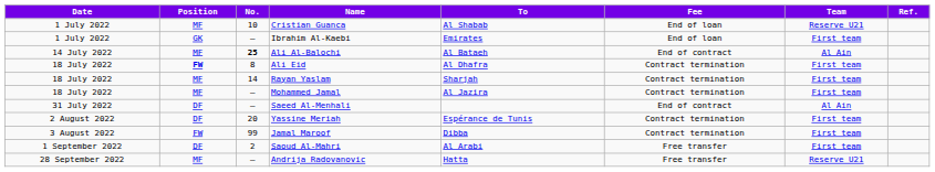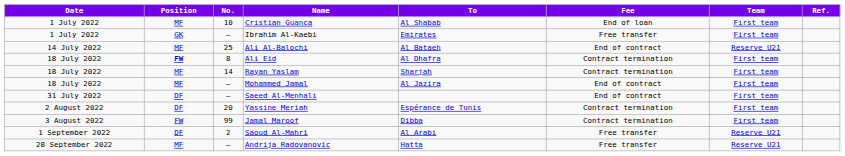 <table class="wikitable" style="width:80%; text-align:center; font-size:87%;">
 <tr>
 <th style="background:#7300E6; color:#FFFFFF;">Date</th>
 <th style="background:#7300E6; color:#FFFFFF;">Position</th>
 <th style="background:#7300E6; color:#FFFFFF;">No.</th>
 <th style="background:#7300E6; color:#FFFFFF;">Name</th>
 <th style="background:#7300E6; color:#FFFFFF;">To</th>
 <th style="background:#7300E6; color:#FFFFFF;">Fee</th>
 <th style="background:#7300E6; color:#FFFFFF;">Team</th>
 <th style="background:#7300E6; color:#FFFFFF;">Ref.</th>
 </tr>
 <tr>
 <td>1 July 2022</td>
 <td><a href='#'>MF</a></td>
 <td>10</td>
 <td style="text-align:left;"> <a href='#'>Cristian Guanca</a></td>
 <td style="text-align:left;"> <a href='#'>Al Shabab</a></td>
 <td>End of loan</td>
-<td><a href='#'>Reserve U21</a></td>
+<td><a href='#'>First team</a></td>
 <td></td>
 </tr>
 <tr>
 <td>1 July 2022</td>
 <td><a href='#'>GK</a></td>
 <td>—</td>
 <td style="text-align:left;"> Ibrahim Al-Kaebi</td>
 <td style="text-align:left;"> <a href='#'>Emirates</a></td>
-<td>End of loan</td>
+<td>Free transfer</td>
 <td><a href='#'>First team</a></td>
 <td></td>
 </tr>
 <tr>
 <td>14 July 2022</td>
 <td><a href='#'>MF</a></td>
-<td><strong>25</strong></td>
+<td>25</td>
 <td style="text-align:left;"> <a href='#'>Ali Al-Balochi</a></td>
 <td style="text-align:left;"> <a href='#'>Al Bataeh</a></td>
 <td>End of contract</td>
-<td><a href='#'>Al Ain</a></td>
+<td><a href='#'>Reserve U21</a></td>
 <td></td>
 </tr>
 <tr>
 <td>18 July 2022</td>
 <td><strong><a href='#'>FW</a></strong></td>
 <td>8</td>
 <td style="text-align:left;"> <a href='#'>Ali Eid</a></td>
 <td style="text-align:left;"> <a href='#'>Al Dhafra</a></td>
 <td>Contract termination</td>
 <td><a href='#'>First team</a></td>
 <td></td>
 </tr>
 <tr>
 <td>18 July 2022</td>
 <td><a href='#'>MF</a></td>
 <td>14</td>
 <td style="text-align:left;"> <a href='#'>Rayan Yaslam</a></td>
 <td style="text-align:left;"> <a href='#'>Sharjah</a></td>
 <td>Contract termination</td>
 <td><a href='#'>First team</a></td>
 <td></td>
 </tr>
 <tr>
 <td>18 July 2022</td>
 <td><a href='#'>MF</a></td>
 <td>—</td>
 <td style="text-align:left;"> <a href='#'>Mohammed Jamal</a></td>
 <td style="text-align:left;"> <a href='#'>Al Jazira</a></td>
-<td>Contract termination</td>
+<td>End of contract</td>
 <td><a href='#'>First team</a></td>
 <td></td>
 </tr>
 <tr>
 <td>31 July 2022</td>
 <td><a href='#'>DF</a></td>
 <td>—</td>
 <td style="text-align:left;"> <a href='#'>Saeed Al-Menhali</a></td>
 <td style="text-align:left;"></td>
 <td>End of contract</td>
-<td><a href='#'>Al Ain</a></td>
+<td><a href='#'>First team</a></td>
 <td></td>
 </tr>
 <tr>
 <td>2 August 2022</td>
 <td><a href='#'>DF</a></td>
 <td>20</td>
 <td style="text-align:left;"> <a href='#'>Yassine Meriah</a></td>
 <td style="text-align:left;"> <a href='#'>Espérance de Tunis</a></td>
 <td>Contract termination</td>
 <td><a href='#'>First team</a></td>
 <td></td>
 </tr>
 <tr>
 <td>3 August 2022</td>
 <td><a href='#'>FW</a></td>
 <td>99</td>
 <td style="text-align:left;"> <a href='#'>Jamal Maroof</a></td>
 <td style="text-align:left;"> <a href='#'>Dibba</a></td>
 <td>Contract termination</td>
 <td><a href='#'>First team</a></td>
 <td></td>
 </tr>
 <tr>
 <td>1 September 2022</td>
 <td><a href='#'>DF</a></td>
 <td>2</td>
 <td style="text-align:left;"> <a href='#'>Saoud Al-Mahri</a></td>
 <td style="text-align:left;"> <a href='#'>Al Arabi</a></td>
 <td>Free transfer</td>
-<td><a href='#'>First team</a></td>
+<td><a href='#'>Reserve U21</a></td>
 <td></td>
 </tr>
 <tr>
 <td>28 September 2022</td>
 <td><a href='#'>MF</a></td>
 <td>—</td>
 <td style="text-align:left;"> <a href='#'>Andrija Radovanovic</a></td>
 <td style="text-align:left;"> <a href='#'>Hatta</a></td>
 <td>Free transfer</td>
 <td><a href='#'>Reserve U21</a></td>
 <td></td>
 </tr>
 </table>
